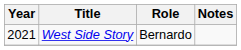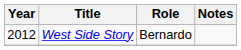 <table class="wikitable">
 <tr>
 <th>Year</th>
 <th>Title</th>
 <th>Role</th>
 <th>Notes</th>
 </tr>
 <tr>
-<td>2021</td>
+<td>2012</td>
 <td><em><a href='#'>West Side Story</a></em></td>
 <td>Bernardo</td>
 <td></td>
 </tr>
 <tr>
 </tr>
 </table>
